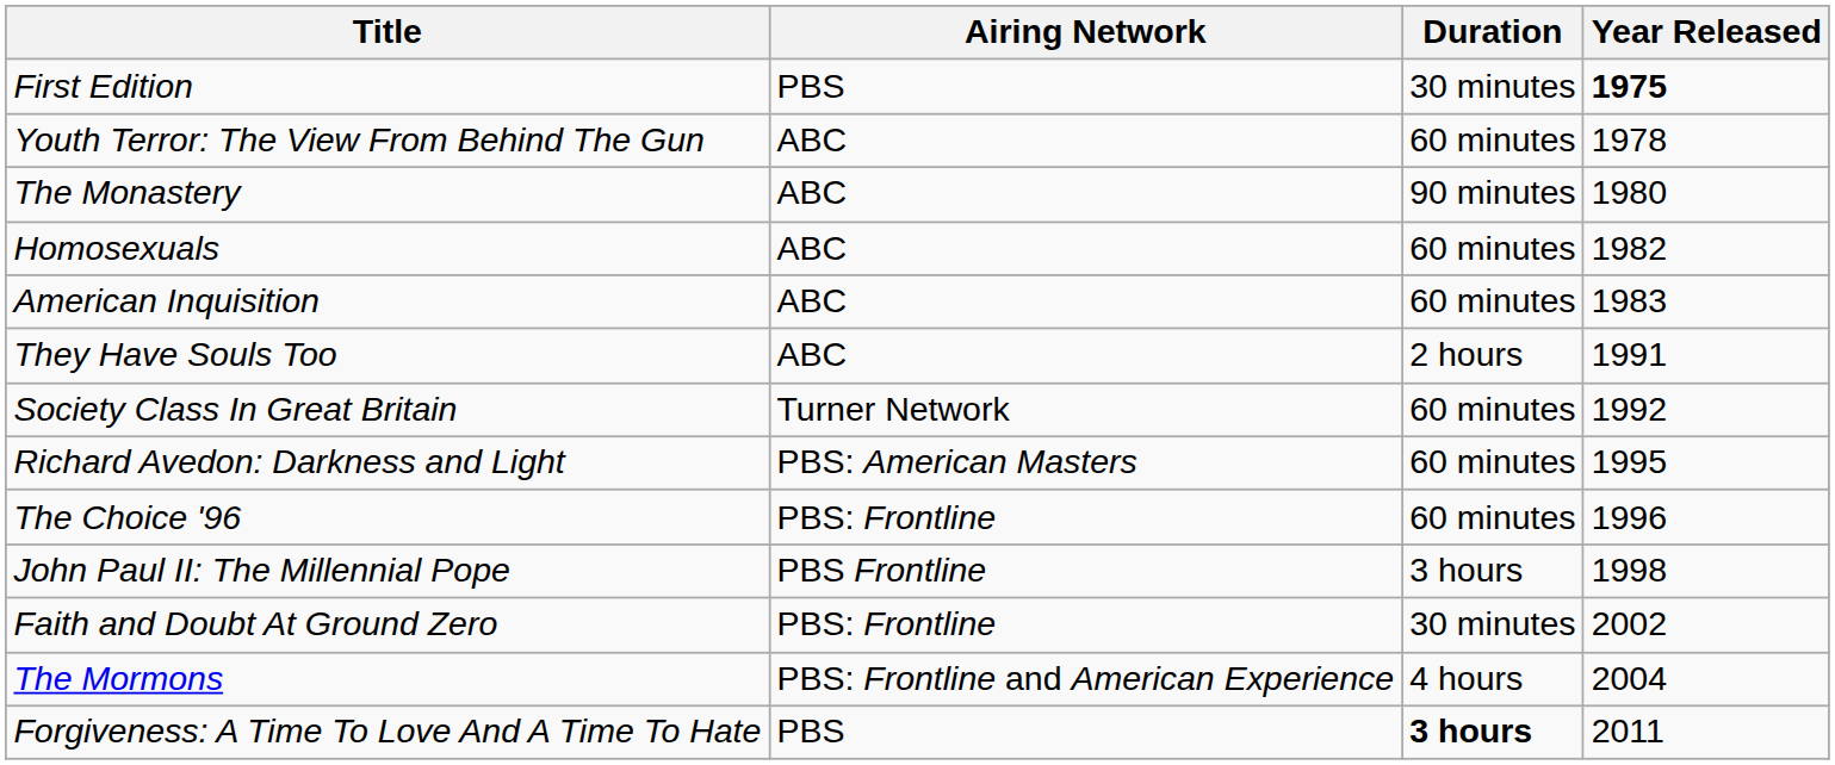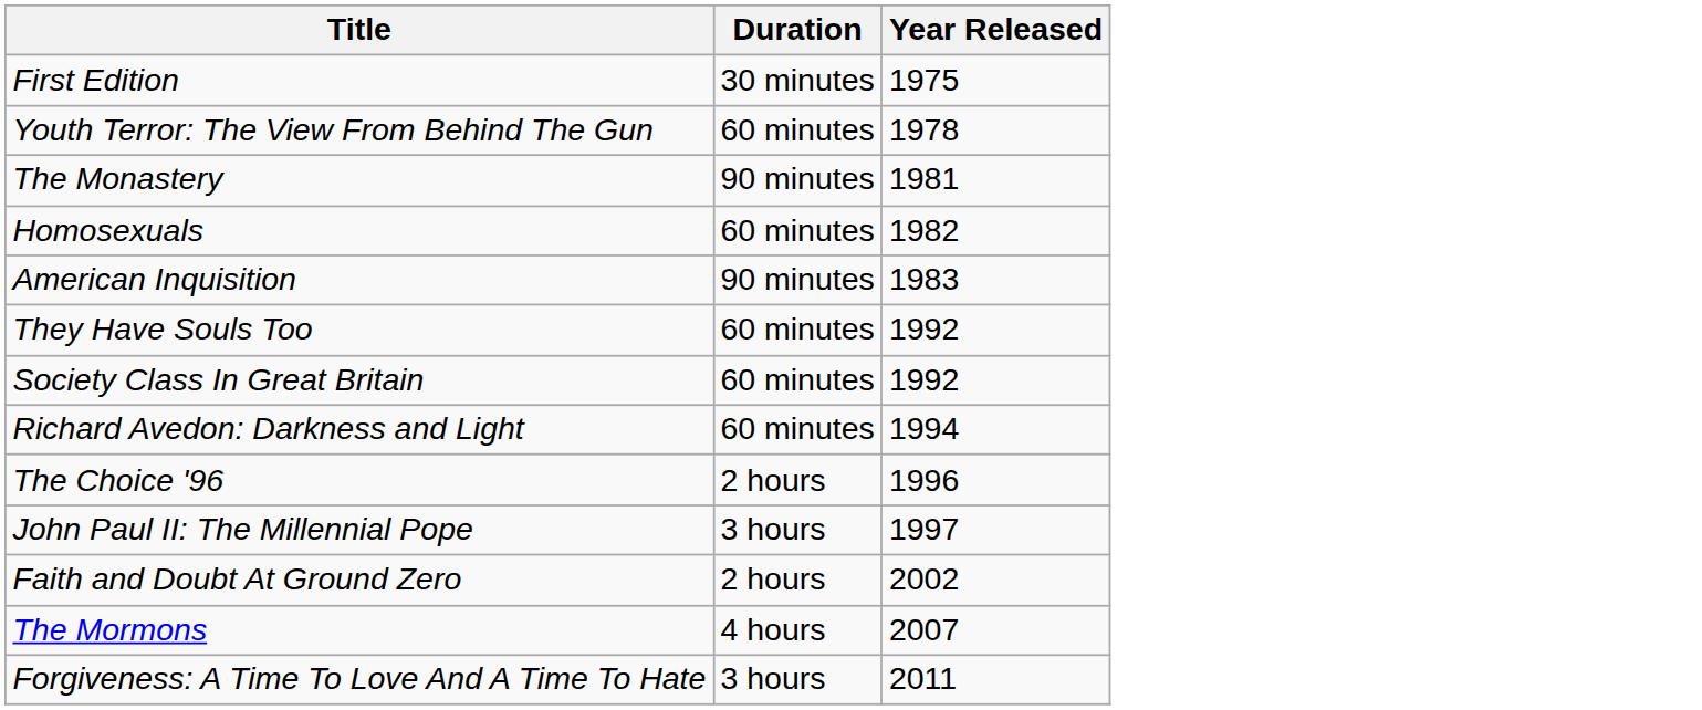 <table class="wikitable">
 <tr>
 <th>Title</th>
-<th>Airing Network</th>
 <th>Duration</th>
 <th>Year Released</th>
 </tr>
 <tr>
 <td><em>First Edition</em></td>
-<td>PBS</td>
 <td>30 minutes</td>
-<td><strong>1975</strong></td>
+<td>1975</td>
 </tr>
 <tr>
 <td><em>Youth Terror: The View From Behind The Gun</em></td>
-<td>ABC</td>
 <td>60 minutes</td>
 <td>1978</td>
 </tr>
 <tr>
 <td><em>The Monastery</em></td>
-<td>ABC</td>
 <td>90 minutes</td>
-<td>1980</td>
+<td>1981</td>
 </tr>
 <tr>
 <td><em>Homosexuals</em></td>
-<td>ABC</td>
 <td>60 minutes</td>
 <td>1982</td>
 </tr>
 <tr>
 <td><em>American Inquisition</em></td>
-<td>ABC</td>
-<td>60 minutes</td>
+<td>90 minutes</td>
 <td>1983</td>
 </tr>
 <tr>
 <td><em>They Have Souls Too</em></td>
-<td>ABC</td>
-<td>2 hours</td>
-<td>1991</td>
+<td>60 minutes</td>
+<td>1992</td>
 </tr>
 <tr>
 <td><em>Society Class In Great Britain</em></td>
-<td>Turner Network</td>
 <td>60 minutes</td>
 <td>1992</td>
 </tr>
 <tr>
 <td><em>Richard Avedon: Darkness and Light</em></td>
-<td>PBS: <em>American</em> <em>Masters</em></td>
 <td>60 minutes</td>
-<td>1995</td>
+<td>1994</td>
 </tr>
 <tr>
 <td><em>The Choice '96</em></td>
-<td>PBS: <em>Frontline</em></td>
-<td>60 minutes</td>
+<td>2 hours</td>
 <td>1996</td>
 </tr>
 <tr>
 <td><em>John Paul II: The Millennial Pope</em></td>
-<td>PBS <em>Frontline</em></td>
 <td>3 hours</td>
-<td>1998</td>
+<td>1997</td>
 </tr>
 <tr>
 <td><em>Faith and Doubt At Ground Zero</em></td>
-<td>PBS: <em>Frontline</em></td>
-<td>30 minutes</td>
+<td>2 hours</td>
 <td>2002</td>
 </tr>
 <tr>
 <td><em><a href='#'>The Mormons</a></em></td>
-<td>PBS: <em>Frontline</em> and <em>American</em> <em>Experience</em></td>
 <td>4 hours</td>
-<td>2004</td>
+<td>2007</td>
 </tr>
 <tr>
 <td><em>Forgiveness: A Time To Love And A Time To Hate</em></td>
-<td>PBS</td>
-<td><strong>3 hours</strong></td>
+<td>3 hours</td>
 <td>2011</td>
 </tr>
 </table>
